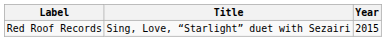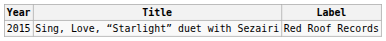 <table class="wikitable">
 <tr>
+<th>Year</th>
+<th>Title</th>
 <th>Label</th>
-<th>Title</th>
-<th>Year</th>
 </tr>
 <tr>
+<td>2015</td>
+<td>Sing, Love, “Starlight” duet with Sezairi</td>
 <td>Red Roof Records</td>
-<td>Sing, Love, “Starlight” duet with Sezairi</td>
-<td>2015</td>
 </tr>
 </table>
